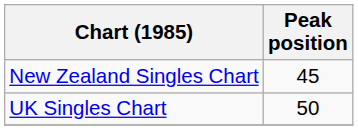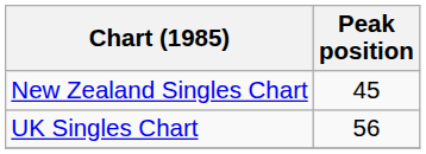 <table class="wikitable sortable">
 <tr>
 <th>Chart (1985)</th>
 <th>Peak<br>position</th>
 </tr>
 <tr>
 <td><a href='#'>New Zealand Singles Chart</a></td>
 <td align="center">45</td>
 </tr>
 <tr>
 <td><a href='#'>UK Singles Chart</a></td>
-<td align="center">50</td>
+<td align="center">56</td>
 </tr>
 <tr>
 </tr>
 </table>
